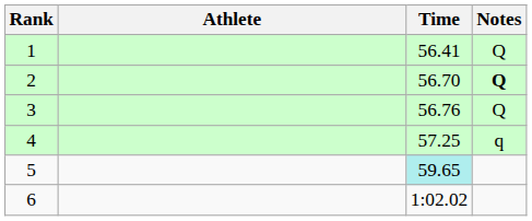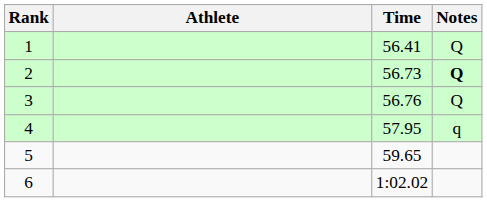 <table class="wikitable" style="text-align:center">
 <tr>
 <th>Rank</th>
 <th Style="width:18em">Athlete</th>
 <th>Time</th>
 <th>Notes</th>
 </tr>
 <tr style="background:#cfc">
 <td>1</td>
 <td style="text-align:left"></td>
 <td>56.41</td>
 <td>Q</td>
 </tr>
 <tr style="background:#cfc">
 <td>2</td>
 <td style="text-align:left"></td>
-<td>56.70</td>
+<td>56.73</td>
 <td><strong>Q</strong></td>
 </tr>
 <tr style="background:#cfc">
 <td>3</td>
 <td style="text-align:left"></td>
 <td>56.76</td>
 <td>Q</td>
 </tr>
 <tr style="background:#cfc">
 <td>4</td>
 <td style="text-align:left"></td>
-<td>57.25</td>
+<td>57.95</td>
 <td>q</td>
 </tr>
 <tr>
 <td>5</td>
 <td style="text-align:left"></td>
-<td style="background: paleturquoise;">59.65</td>
+<td>59.65</td>
 <td></td>
 </tr>
 <tr>
 <td>6</td>
 <td style="text-align:left"></td>
 <td>1:02.02</td>
 <td></td>
 </tr>
 </table>
